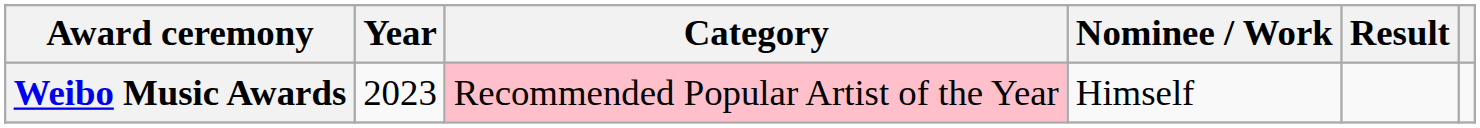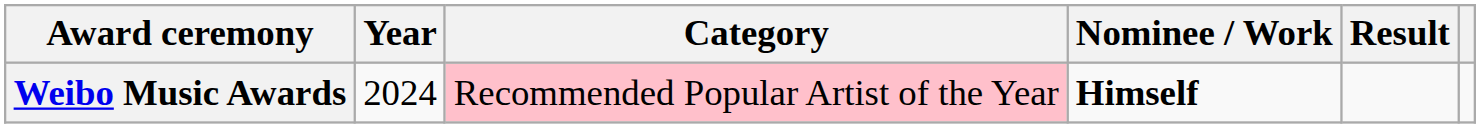 <table class="wikitable sortable plainrowheaders">
 <tr>
 <th scope="col">Award ceremony</th>
 <th scope="col">Year</th>
 <th scope="col">Category</th>
 <th scope="col">Nominee / Work</th>
 <th scope="col">Result</th>
 <th scope="col" class="unsortable"></th>
 </tr>
 <tr>
 <th scope="row"><a href='#'>Weibo</a> Music Awards</th>
-<td>2023</td>
+<td>2024</td>
 <td style="background: pink;">Recommended Popular Artist of the Year</td>
-<td>Himself</td>
+<td><strong>Himself</strong></td>
 <td></td>
 <td></td>
 </tr>
 </table>
